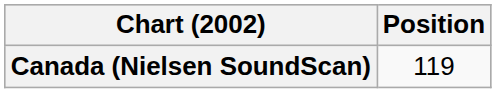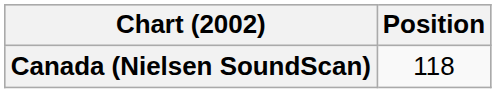 <table class="wikitable plainrowheaders" style="text-align:center">
 <tr>
 <th>Chart (2002)</th>
 <th>Position</th>
 </tr>
 <tr>
 <th scope="row">Canada (Nielsen SoundScan)</th>
-<td>119</td>
+<td>118</td>
 </tr>
 </table>
